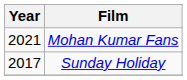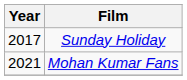 <table class="wikitable" style="text-align:center;font-size:100%;">
 <tr>
 <th>Year</th>
 <th>Film</th>
 </tr>
 <tr>
+<td>2017</td>
+<td><a href='#'><em>Sunday Holiday</em></a></td>
+</tr>
+<tr>
 <td>2021</td>
 <td><em><a href='#'>Mohan Kumar Fans</a></em></td>
 </tr>
 <tr>
-<td>2017</td>
-<td><a href='#'><em>Sunday Holiday</em></a></td>
-</tr>
-<tr>
 </tr>
 </table>
